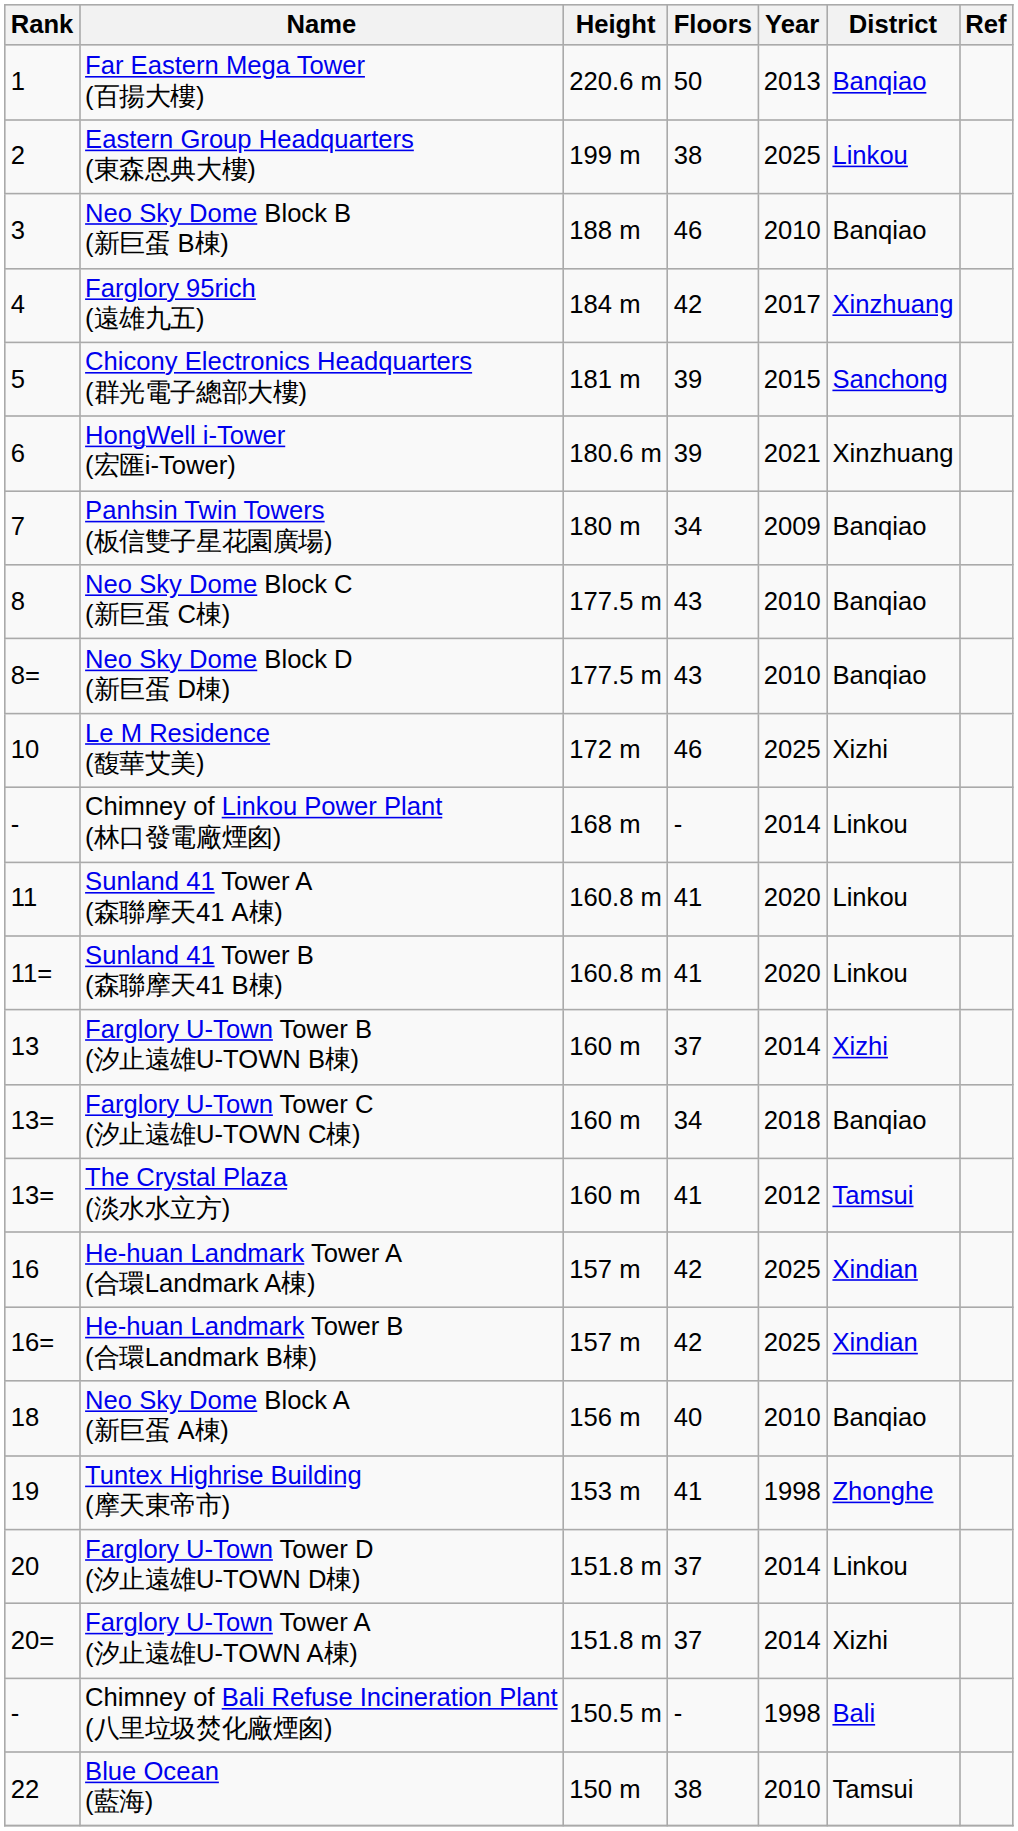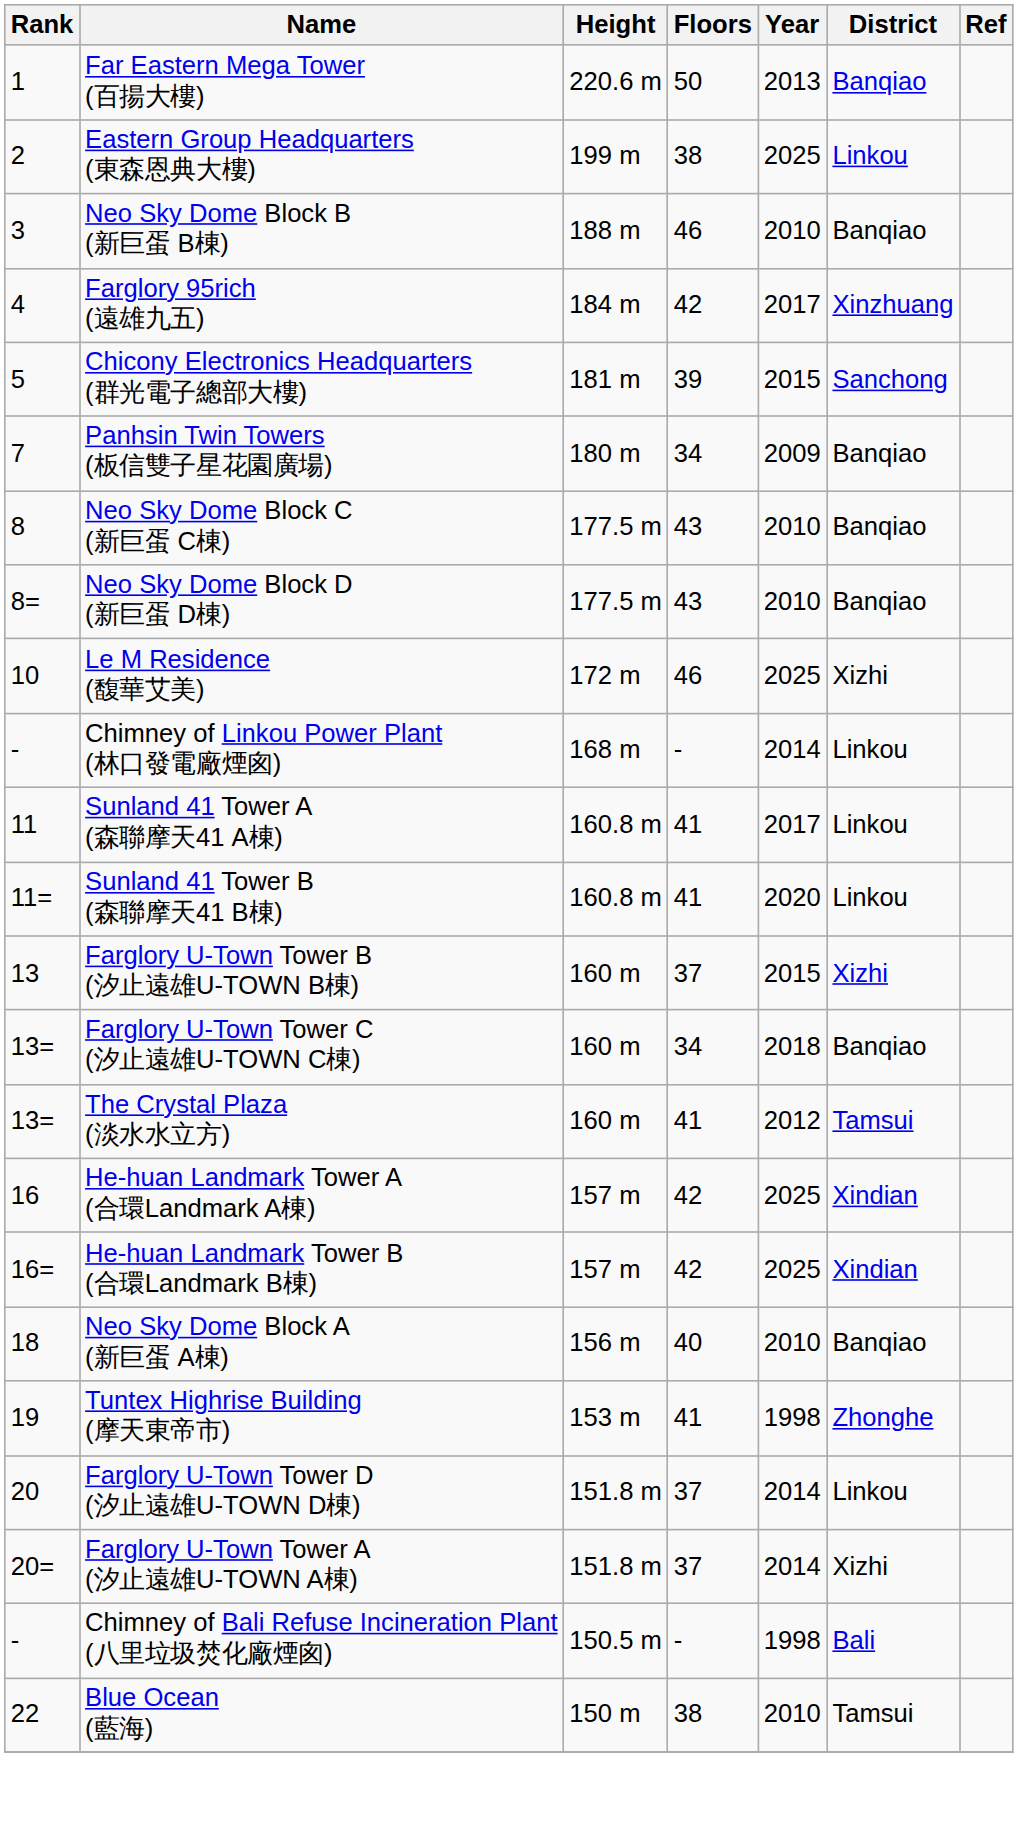 <table class="wikitable sortable">
 <tr>
 <th>Rank</th>
 <th>Name</th>
 <th>Height</th>
 <th>Floors</th>
 <th>Year</th>
 <th>District</th>
 <th>Ref</th>
 </tr>
 <tr>
 <td>1</td>
 <td><a href='#'>Far Eastern Mega Tower</a> <br> (百揚大樓)</td>
 <td>220.6 m</td>
 <td>50</td>
 <td>2013</td>
 <td><a href='#'>Banqiao</a></td>
 <td></td>
 </tr>
 <tr>
 <td>2</td>
 <td><a href='#'>Eastern Group Headquarters</a> <br> (東森恩典大樓)</td>
 <td>199 m</td>
 <td>38</td>
 <td>2025</td>
 <td><a href='#'>Linkou</a></td>
 <td></td>
 </tr>
 <tr>
 <td>3</td>
 <td><a href='#'>Neo Sky Dome</a> Block B <br> (新巨蛋 B棟)</td>
 <td>188 m</td>
 <td>46</td>
 <td>2010</td>
 <td>Banqiao</td>
 <td></td>
 </tr>
 <tr>
 <td>4</td>
 <td><a href='#'>Farglory 95rich</a> <br> (遠雄九五)</td>
 <td>184 m</td>
 <td>42</td>
 <td>2017</td>
 <td><a href='#'>Xinzhuang</a></td>
 <td></td>
 </tr>
 <tr>
 <td>5</td>
 <td><a href='#'>Chicony Electronics Headquarters</a> <br> (群光電子總部大樓)</td>
 <td>181 m</td>
 <td>39</td>
 <td>2015</td>
 <td><a href='#'>Sanchong</a></td>
 <td></td>
 </tr>
 <tr>
-<td>6</td>
-<td><a href='#'>HongWell i-Tower</a> <br> (宏匯i-Tower)</td>
-<td>180.6 m</td>
-<td>39</td>
-<td>2021</td>
-<td>Xinzhuang</td>
-<td></td>
-</tr>
-<tr>
 <td>7</td>
 <td><a href='#'>Panhsin Twin Towers</a> <br> (板信雙子星花園廣場)</td>
 <td>180 m</td>
 <td>34</td>
 <td>2009</td>
 <td>Banqiao</td>
 <td></td>
 </tr>
 <tr>
 <td>8</td>
 <td><a href='#'>Neo Sky Dome</a> Block C <br> (新巨蛋 C棟)</td>
 <td>177.5 m</td>
 <td>43</td>
 <td>2010</td>
 <td>Banqiao</td>
 <td></td>
 </tr>
 <tr>
 <td>8=</td>
 <td><a href='#'>Neo Sky Dome</a> Block D <br> (新巨蛋 D棟)</td>
 <td>177.5 m</td>
 <td>43</td>
 <td>2010</td>
 <td>Banqiao</td>
 <td></td>
 </tr>
 <tr>
 <td>10</td>
 <td><a href='#'>Le M Residence</a> <br> (馥華艾美)</td>
 <td>172 m</td>
 <td>46</td>
 <td>2025</td>
 <td>Xizhi</td>
 <td></td>
 </tr>
 <tr>
 <td>-</td>
 <td>Chimney of <a href='#'>Linkou Power Plant</a> <br> (林口發電廠煙囪)</td>
 <td>168 m</td>
 <td>-</td>
 <td>2014</td>
 <td>Linkou</td>
 <td></td>
 </tr>
 <tr>
 <td>11</td>
 <td><a href='#'>Sunland 41</a> Tower A <br> (森聯摩天41 A棟)</td>
 <td>160.8 m</td>
 <td>41</td>
-<td>2020</td>
+<td>2017</td>
 <td>Linkou</td>
 <td></td>
 </tr>
 <tr>
 <td>11=</td>
 <td><a href='#'>Sunland 41</a> Tower B <br> (森聯摩天41 B棟)</td>
 <td>160.8 m</td>
 <td>41</td>
 <td>2020</td>
 <td>Linkou</td>
 <td></td>
 </tr>
 <tr>
 <td>13</td>
 <td><a href='#'>Farglory U-Town</a> Tower B <br> (汐止遠雄U-TOWN B棟)</td>
 <td>160 m</td>
 <td>37</td>
-<td>2014</td>
+<td>2015</td>
 <td><a href='#'>Xizhi</a></td>
 <td></td>
 </tr>
 <tr>
 <td>13=</td>
 <td><a href='#'>Farglory U-Town</a> Tower C <br> (汐止遠雄U-TOWN C棟)</td>
 <td>160 m</td>
 <td>34</td>
 <td>2018</td>
 <td>Banqiao</td>
 <td></td>
 </tr>
 <tr>
 <td>13=</td>
 <td><a href='#'>The Crystal Plaza</a> <br> (淡水水立方)</td>
 <td>160 m</td>
 <td>41</td>
 <td>2012</td>
 <td><a href='#'>Tamsui</a></td>
 <td></td>
 </tr>
 <tr>
 <td>16</td>
 <td><a href='#'>He-huan Landmark</a> Tower A <br> (合環Landmark A棟)</td>
 <td>157 m</td>
 <td>42</td>
 <td>2025</td>
 <td><a href='#'>Xindian</a></td>
 <td></td>
 </tr>
 <tr>
 <td>16=</td>
 <td><a href='#'>He-huan Landmark</a> Tower B <br> (合環Landmark B棟)</td>
 <td>157 m</td>
 <td>42</td>
 <td>2025</td>
 <td><a href='#'>Xindian</a></td>
 <td></td>
 </tr>
 <tr>
 <td>18</td>
 <td><a href='#'>Neo Sky Dome</a> Block A <br> (新巨蛋 A棟)</td>
 <td>156 m</td>
 <td>40</td>
 <td>2010</td>
 <td>Banqiao</td>
 <td></td>
 </tr>
 <tr>
 <td>19</td>
 <td><a href='#'>Tuntex Highrise Building</a> <br> (摩天東帝市)</td>
 <td>153 m</td>
 <td>41</td>
 <td>1998</td>
 <td><a href='#'>Zhonghe</a></td>
 <td></td>
 </tr>
 <tr>
 <td>20</td>
 <td><a href='#'>Farglory U-Town</a> Tower D <br> (汐止遠雄U-TOWN D棟)</td>
 <td>151.8 m</td>
 <td>37</td>
 <td>2014</td>
 <td>Linkou</td>
 <td></td>
 </tr>
 <tr>
 <td>20=</td>
 <td><a href='#'>Farglory U-Town</a> Tower A <br> (汐止遠雄U-TOWN A棟)</td>
 <td>151.8 m</td>
 <td>37</td>
 <td>2014</td>
 <td>Xizhi</td>
 <td></td>
 </tr>
 <tr>
 <td>-</td>
 <td>Chimney of <a href='#'>Bali Refuse Incineration Plant</a> <br> (八里垃圾焚化廠煙囪)</td>
 <td>150.5 m</td>
 <td>-</td>
 <td>1998</td>
 <td><a href='#'>Bali</a></td>
 <td></td>
 </tr>
 <tr>
 <td>22</td>
 <td><a href='#'>Blue Ocean</a> <br> (藍海)</td>
 <td>150 m</td>
 <td>38</td>
 <td>2010</td>
 <td>Tamsui</td>
 <td></td>
 </tr>
 <tr>
 </tr>
 </table>
